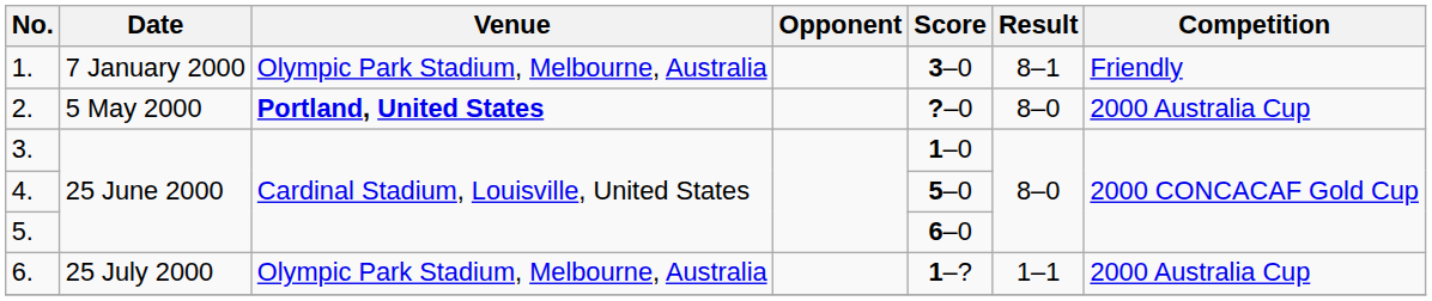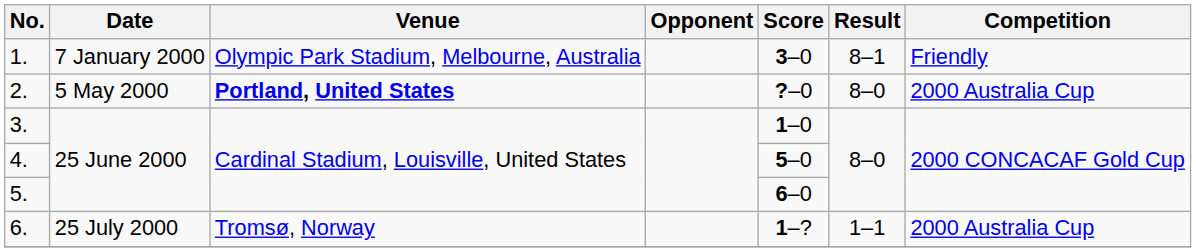 <table class="wikitable">
 <tr>
 <th>No.</th>
 <th>Date</th>
 <th>Venue</th>
 <th>Opponent</th>
 <th>Score</th>
 <th>Result</th>
 <th>Competition</th>
 </tr>
 <tr>
 <td>1.</td>
 <td>7 January 2000</td>
 <td><a href='#'>Olympic Park Stadium</a>, <a href='#'>Melbourne</a>, <a href='#'>Australia</a></td>
 <td></td>
 <td align=center><strong>3</strong>–0</td>
 <td align=center>8–1</td>
 <td><a href='#'>Friendly</a></td>
 </tr>
 <tr>
 <td>2.</td>
 <td>5 May 2000</td>
 <td><strong><a href='#'>Portland</a>, <a href='#'>United States</a></strong></td>
 <td></td>
 <td align=center><strong>?</strong>–0</td>
 <td align=center>8–0</td>
 <td><a href='#'>2000 Australia Cup</a></td>
 </tr>
 <tr>
 <td>3.</td>
 <td rowspan=3>25 June 2000</td>
 <td rowspan=3><a href='#'>Cardinal Stadium</a>, <a href='#'>Louisville</a>, United States</td>
 <td rowspan=3></td>
 <td align=center><strong>1</strong>–0</td>
 <td rowspan=3 align=center>8–0</td>
 <td rowspan=3><a href='#'>2000 CONCACAF Gold Cup</a></td>
 </tr>
 <tr>
 <td>4.</td>
 <td align=center><strong>5</strong>–0</td>
 </tr>
 <tr>
 <td>5.</td>
 <td align=center><strong>6</strong>–0</td>
 </tr>
 <tr>
 <td>6.</td>
 <td>25 July 2000</td>
-<td><a href='#'>Olympic Park Stadium</a>, <a href='#'>Melbourne</a>, <a href='#'>Australia</a></td>
+<td><a href='#'>Tromsø</a>, <a href='#'>Norway</a></td>
 <td></td>
 <td align=center><strong>1</strong>–?</td>
 <td align=center>1–1</td>
 <td><a href='#'>2000 Australia Cup</a></td>
 </tr>
 <tr>
 </tr>
 </table>
